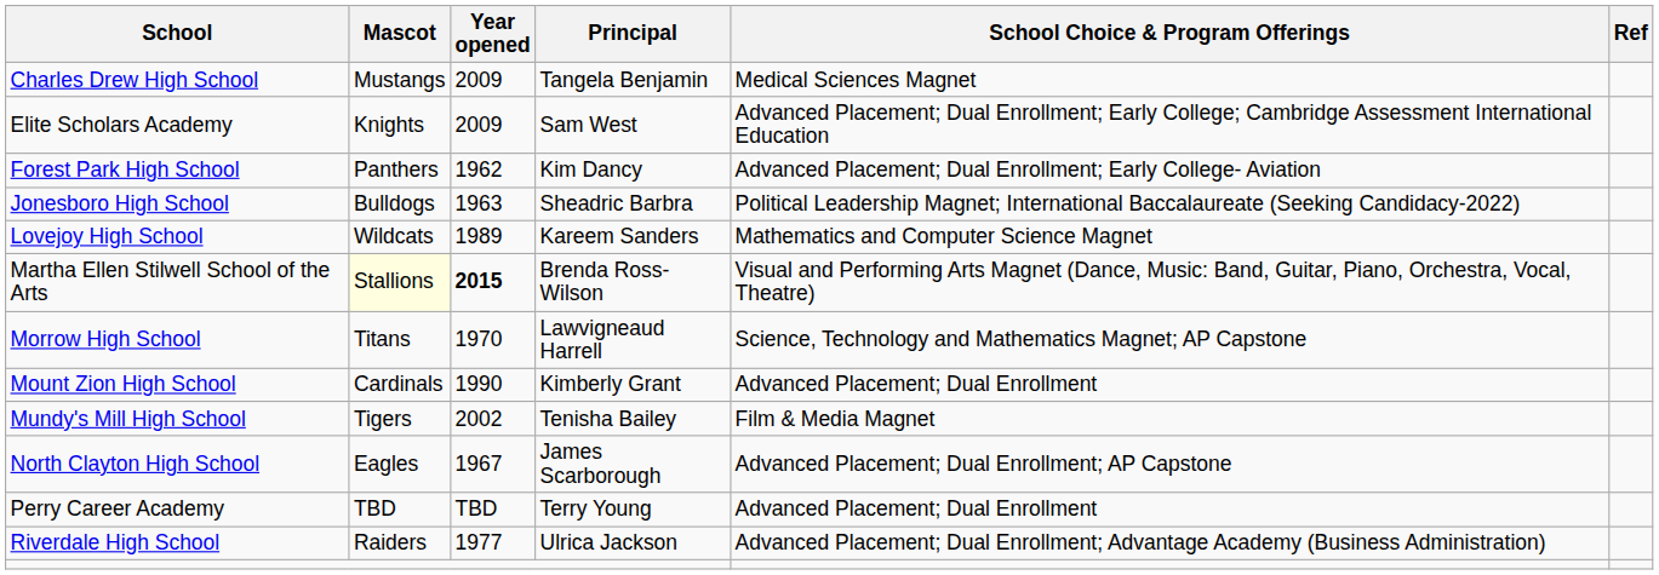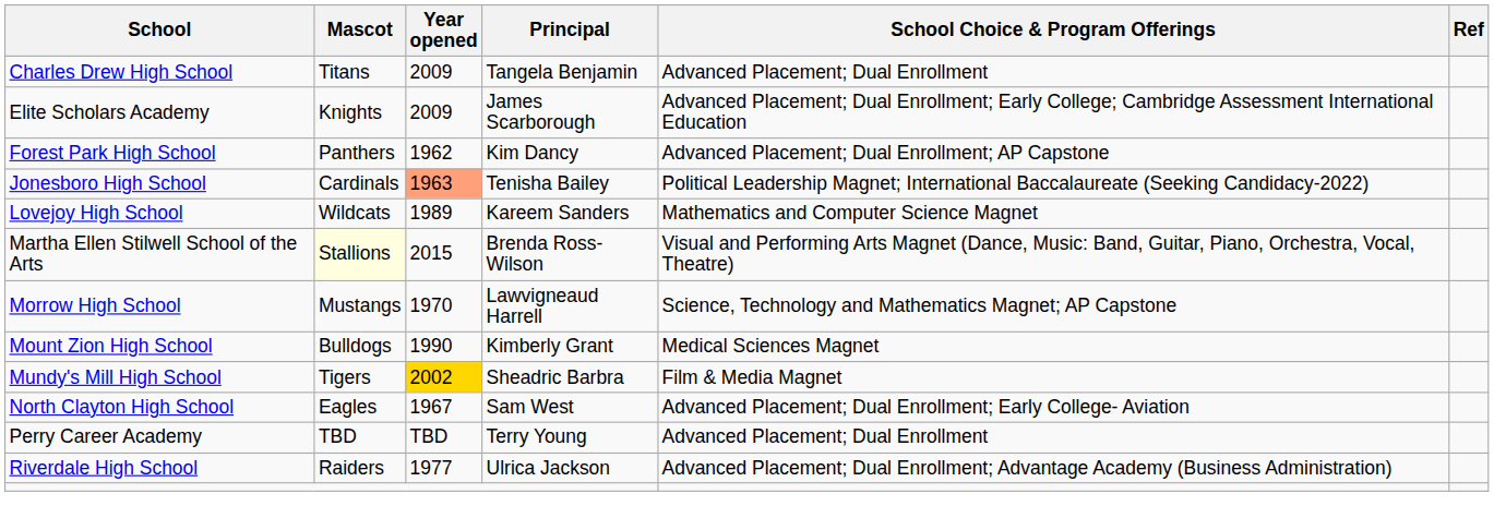 <table class = "wikitable">
 <tr>
 <th>School</th>
 <th>Mascot</th>
 <th>Year<br>opened</th>
 <th>Principal</th>
 <th>School Choice & Program Offerings</th>
 <th>Ref</th>
 </tr>
 <tr>
 <td><a href='#'>Charles Drew High School</a></td>
-<td>Mustangs</td>
+<td>Titans</td>
 <td>2009</td>
 <td>Tangela Benjamin</td>
-<td>Medical Sciences Magnet</td>
+<td>Advanced Placement; Dual Enrollment</td>
 <td></td>
 </tr>
 <tr>
 <td>Elite Scholars Academy</td>
 <td>Knights</td>
 <td>2009</td>
-<td>Sam West</td>
+<td>James Scarborough</td>
 <td>Advanced Placement; Dual Enrollment; Early College; Cambridge Assessment International Education</td>
 <td></td>
 </tr>
 <tr>
 <td><a href='#'>Forest Park High School</a></td>
 <td>Panthers</td>
 <td>1962</td>
 <td>Kim Dancy</td>
-<td>Advanced Placement; Dual Enrollment; Early College- Aviation</td>
+<td>Advanced Placement; Dual Enrollment; AP Capstone</td>
 <td></td>
 </tr>
 <tr>
 <td><a href='#'>Jonesboro High School</a></td>
-<td>Bulldogs</td>
-<td>1963</td>
-<td>Sheadric Barbra</td>
+<td>Cardinals</td>
+<td style="background: lightsalmon;">1963</td>
+<td>Tenisha Bailey</td>
 <td>Political Leadership Magnet; International Baccalaureate (Seeking Candidacy-2022)</td>
 <td></td>
 </tr>
 <tr>
 <td><a href='#'>Lovejoy High School</a></td>
 <td>Wildcats</td>
 <td>1989</td>
 <td>Kareem Sanders</td>
 <td>Mathematics and Computer Science Magnet</td>
 <td></td>
 </tr>
 <tr>
 <td>Martha Ellen Stilwell School of the Arts</td>
 <td style="background: lightyellow;">Stallions</td>
-<td><strong>2015</strong></td>
+<td>2015</td>
 <td>Brenda Ross-Wilson</td>
 <td>Visual and Performing Arts Magnet (Dance, Music: Band, Guitar, Piano, Orchestra, Vocal, Theatre)</td>
 <td></td>
 </tr>
 <tr>
 <td><a href='#'>Morrow High School</a></td>
-<td>Titans</td>
+<td>Mustangs</td>
 <td>1970</td>
 <td>Lawvigneaud Harrell</td>
 <td>Science, Technology and Mathematics Magnet; AP Capstone</td>
 <td></td>
 </tr>
 <tr>
 <td><a href='#'>Mount Zion High School</a></td>
-<td>Cardinals</td>
+<td>Bulldogs</td>
 <td>1990</td>
 <td>Kimberly Grant</td>
-<td>Advanced Placement; Dual Enrollment</td>
+<td>Medical Sciences Magnet</td>
 <td></td>
 </tr>
 <tr>
 <td><a href='#'>Mundy's Mill High School</a></td>
 <td>Tigers</td>
-<td>2002</td>
-<td>Tenisha Bailey</td>
+<td style="background: gold;">2002</td>
+<td>Sheadric Barbra</td>
 <td>Film & Media Magnet</td>
 <td></td>
 </tr>
 <tr>
 <td><a href='#'>North Clayton High School</a></td>
 <td>Eagles</td>
 <td>1967</td>
-<td>James Scarborough</td>
-<td>Advanced Placement; Dual Enrollment; AP Capstone</td>
+<td>Sam West</td>
+<td>Advanced Placement; Dual Enrollment; Early College- Aviation</td>
 <td></td>
 </tr>
 <tr>
 <td>Perry Career Academy</td>
 <td>TBD</td>
 <td>TBD</td>
 <td>Terry Young</td>
 <td>Advanced Placement; Dual Enrollment</td>
 <td></td>
 </tr>
 <tr>
 <td><a href='#'>Riverdale High School</a></td>
 <td>Raiders</td>
 <td>1977</td>
 <td>Ulrica Jackson</td>
 <td>Advanced Placement; Dual Enrollment; Advantage Academy (Business Administration)</td>
 <td></td>
 </tr>
 <tr>
 <td colspan="4"></td>
 <td></td>
 <td></td>
 </tr>
 </table>
